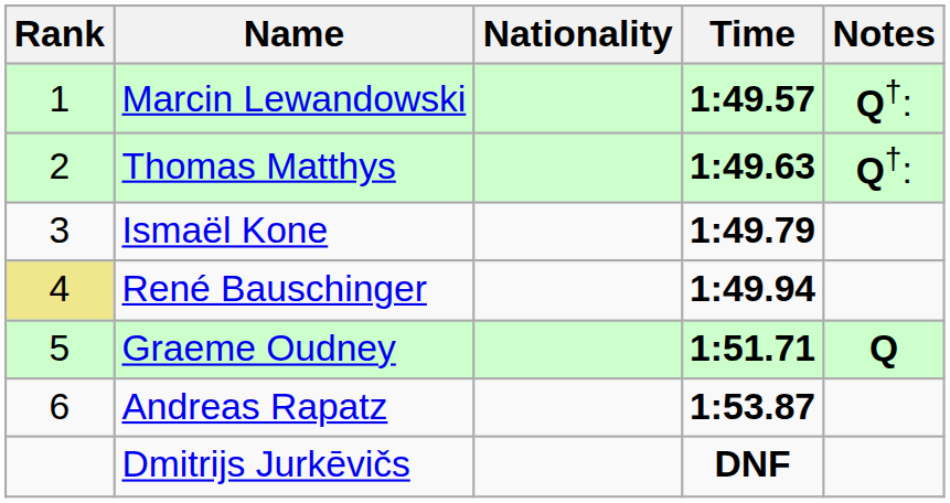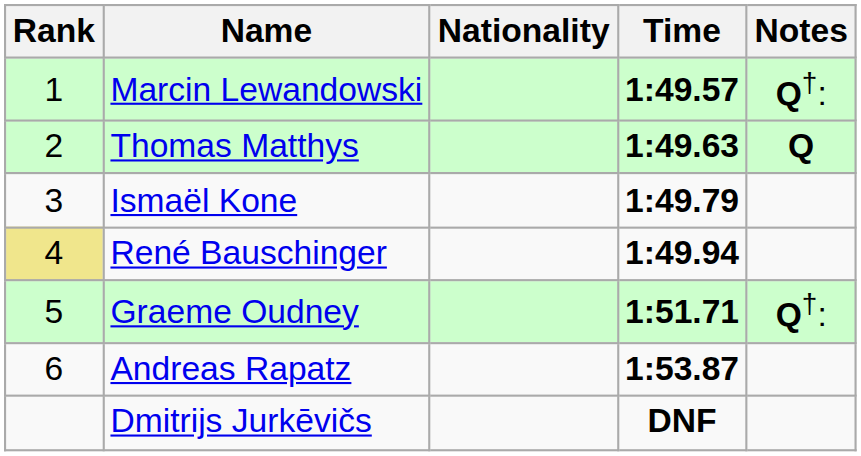 <table class="wikitable sortable" style="text-align:center">
 <tr>
 <th>Rank</th>
 <th>Name</th>
 <th>Nationality</th>
 <th>Time</th>
 <th>Notes</th>
 </tr>
 <tr bgcolor=ccffcc>
 <td>1</td>
 <td align=left><a href='#'>Marcin Lewandowski</a></td>
 <td align=left></td>
 <td><strong>1:49.57</strong></td>
 <td><strong>Q</strong><sup>†</sup>:</td>
 </tr>
 <tr bgcolor=ccffcc>
 <td>2</td>
 <td align=left><a href='#'>Thomas Matthys</a></td>
 <td align=left></td>
 <td><strong>1:49.63</strong></td>
-<td><strong>Q</strong><sup>†</sup>:</td>
+<td><strong>Q</strong></td>
 </tr>
 <tr>
 <td>3</td>
 <td align=left><a href='#'>Ismaël Kone</a></td>
 <td align=left></td>
 <td><strong>1:49.79</strong></td>
 <td></td>
 </tr>
 <tr>
 <td style="background: khaki;">4</td>
 <td align=left><a href='#'>René Bauschinger</a></td>
 <td align=left></td>
 <td><strong>1:49.94</strong></td>
 <td></td>
 </tr>
 <tr bgcolor=ccffcc>
 <td>5</td>
 <td align=left><a href='#'>Graeme Oudney</a></td>
 <td align=left></td>
 <td><strong>1:51.71</strong></td>
-<td><strong>Q</strong></td>
+<td><strong>Q</strong><sup>†</sup>:</td>
 </tr>
 <tr>
 <td>6</td>
 <td align=left><a href='#'>Andreas Rapatz</a></td>
 <td align=left></td>
 <td><strong>1:53.87</strong></td>
 <td></td>
 </tr>
 <tr>
 <td></td>
 <td align=left><a href='#'>Dmitrijs Jurkēvičs</a></td>
 <td align=left></td>
 <td><strong>DNF</strong></td>
 <td></td>
 </tr>
 </table>
